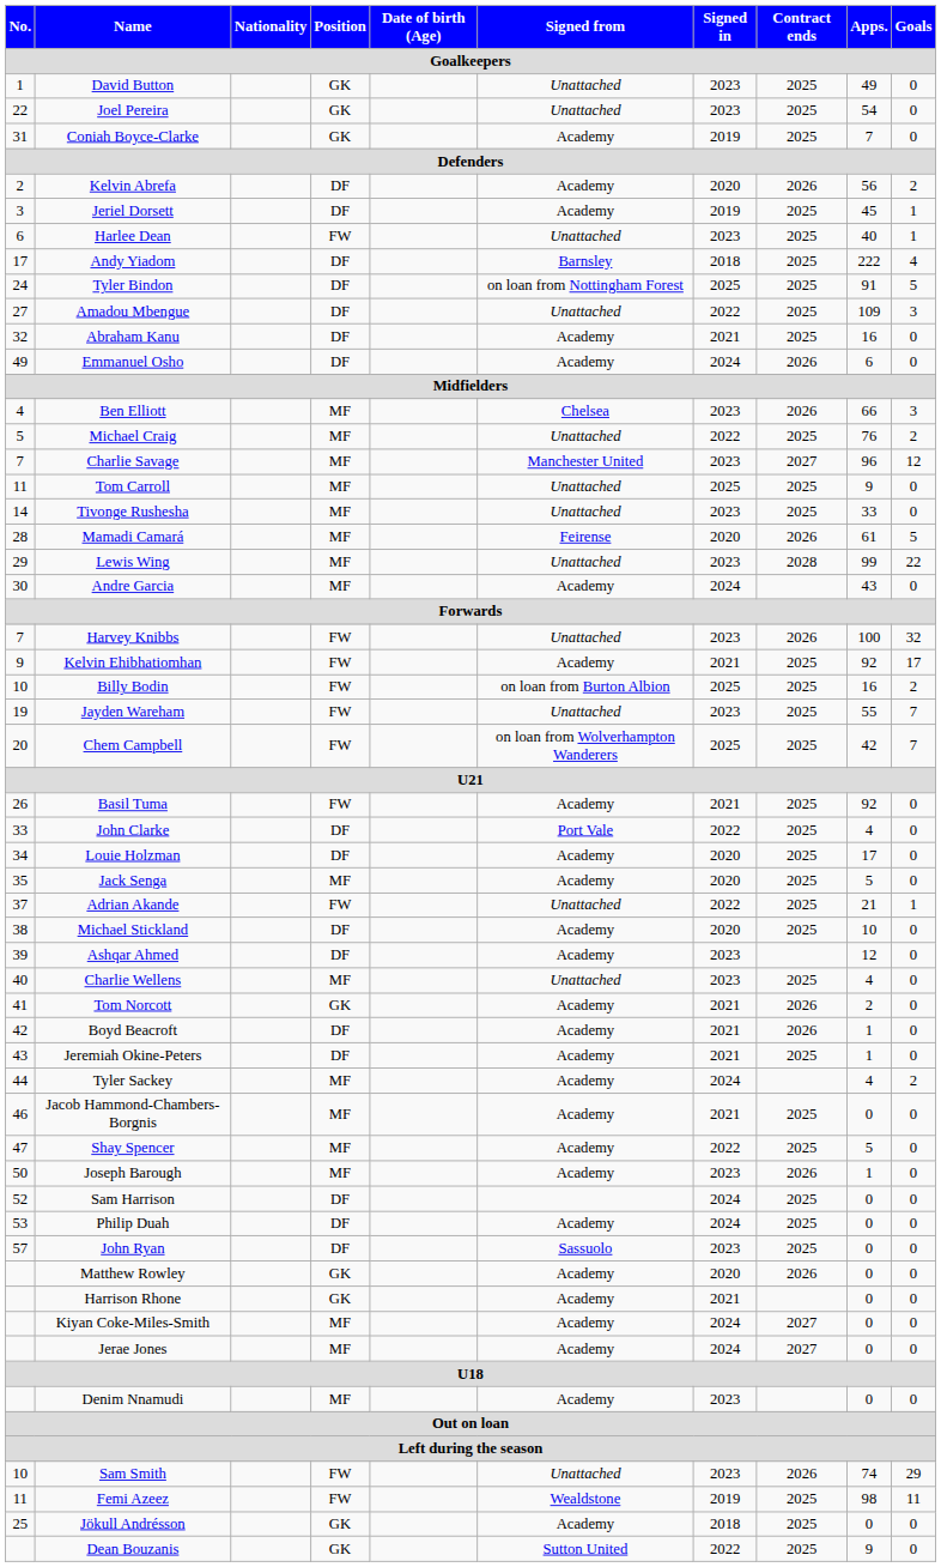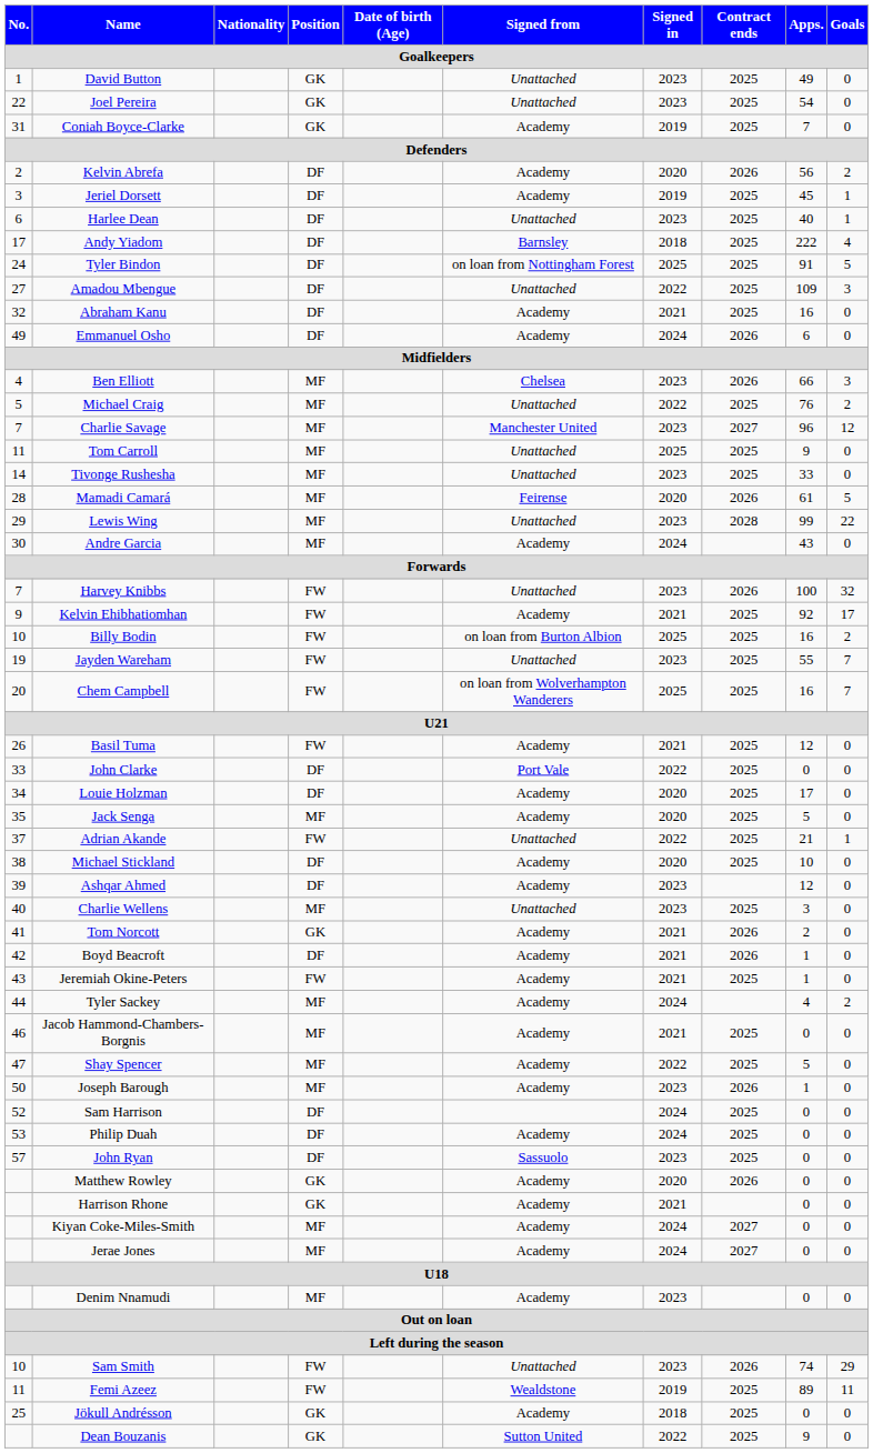 <table class="wikitable"  style="text-align:center; font-size:90%; width:100%;">
 <tr>
 <th style="background:#00f; color:white; text-align:center;">No.</th>
 <th style="background:#00f; color:white; text-align:center;">Name</th>
 <th style="background:#00f; color:white; text-align:center;">Nationality</th>
 <th style="background:#00f; color:white; text-align:center;">Position</th>
 <th style="background:#00f; color:white; text-align:center;">Date of birth (Age)</th>
 <th style="background:#00f; color:white; text-align:center;">Signed from</th>
 <th style="background:#00f; color:white; text-align:center;">Signed in</th>
 <th style="background:#00f; color:white; text-align:center;">Contract ends</th>
 <th style="background:#00f; color:white; text-align:center;">Apps.</th>
 <th style="background:#00f; color:white; text-align:center;">Goals</th>
 </tr>
 <tr>
 <th colspan="11"  style="background:#dcdcdc; text-align:center;">Goalkeepers</th>
 </tr>
 <tr>
 <td>1</td>
 <td><a href='#'>David Button</a></td>
 <td></td>
 <td>GK</td>
 <td></td>
 <td><em>Unattached</em></td>
 <td>2023</td>
 <td>2025</td>
 <td>49</td>
 <td>0</td>
 </tr>
 <tr>
 <td>22</td>
 <td><a href='#'>Joel Pereira</a></td>
 <td></td>
 <td>GK</td>
 <td></td>
 <td><em>Unattached</em></td>
 <td>2023</td>
 <td>2025</td>
 <td>54</td>
 <td>0</td>
 </tr>
 <tr>
 <td>31</td>
 <td><a href='#'>Coniah Boyce-Clarke</a></td>
 <td></td>
 <td>GK</td>
 <td></td>
 <td>Academy</td>
 <td>2019</td>
 <td>2025</td>
 <td>7</td>
 <td>0</td>
 </tr>
 <tr>
 <th colspan="11"  style="background:#dcdcdc; text-align:center;">Defenders</th>
 </tr>
 <tr>
 <td>2</td>
 <td><a href='#'>Kelvin Abrefa</a></td>
 <td></td>
 <td>DF</td>
 <td></td>
 <td>Academy</td>
 <td>2020</td>
 <td>2026</td>
 <td>56</td>
 <td>2</td>
 </tr>
 <tr>
 <td>3</td>
 <td><a href='#'>Jeriel Dorsett</a></td>
 <td></td>
 <td>DF</td>
 <td></td>
 <td>Academy</td>
 <td>2019</td>
 <td>2025</td>
 <td>45</td>
 <td>1</td>
 </tr>
 <tr>
 <td>6</td>
 <td><a href='#'>Harlee Dean</a></td>
 <td></td>
-<td>FW</td>
+<td>DF</td>
 <td></td>
 <td><em>Unattached</em></td>
 <td>2023</td>
 <td>2025</td>
 <td>40</td>
 <td>1</td>
 </tr>
 <tr>
 <td>17</td>
 <td><a href='#'>Andy Yiadom</a></td>
 <td></td>
 <td>DF</td>
 <td></td>
 <td><a href='#'>Barnsley</a></td>
 <td>2018</td>
 <td>2025</td>
 <td>222</td>
 <td>4</td>
 </tr>
 <tr>
 <td>24</td>
 <td><a href='#'>Tyler Bindon</a></td>
 <td></td>
 <td>DF</td>
 <td></td>
 <td>on loan from <a href='#'>Nottingham Forest</a></td>
 <td>2025</td>
 <td>2025</td>
 <td>91</td>
 <td>5</td>
 </tr>
 <tr>
 <td>27</td>
 <td><a href='#'>Amadou Mbengue</a></td>
 <td></td>
 <td>DF</td>
 <td></td>
 <td><em>Unattached</em></td>
 <td>2022</td>
 <td>2025</td>
 <td>109</td>
 <td>3</td>
 </tr>
 <tr>
 <td>32</td>
 <td><a href='#'>Abraham Kanu</a></td>
 <td></td>
 <td>DF</td>
 <td></td>
 <td>Academy</td>
 <td>2021</td>
 <td>2025</td>
 <td>16</td>
 <td>0</td>
 </tr>
 <tr>
 <td>49</td>
 <td><a href='#'>Emmanuel Osho</a></td>
 <td></td>
 <td>DF</td>
 <td></td>
 <td>Academy</td>
 <td>2024</td>
 <td>2026</td>
 <td>6</td>
 <td>0</td>
 </tr>
 <tr>
 <th colspan="11"  style="background:#dcdcdc; text-align:center;">Midfielders</th>
 </tr>
 <tr>
 <td>4</td>
 <td><a href='#'>Ben Elliott</a></td>
 <td></td>
 <td>MF</td>
 <td></td>
 <td><a href='#'>Chelsea</a></td>
 <td>2023</td>
 <td>2026</td>
 <td>66</td>
 <td>3</td>
 </tr>
 <tr>
 <td>5</td>
 <td><a href='#'>Michael Craig</a></td>
 <td></td>
 <td>MF</td>
 <td></td>
 <td><em>Unattached</em></td>
 <td>2022</td>
 <td>2025</td>
 <td>76</td>
 <td>2</td>
 </tr>
 <tr>
 <td>7</td>
 <td><a href='#'>Charlie Savage</a></td>
 <td></td>
 <td>MF</td>
 <td></td>
 <td><a href='#'>Manchester United</a></td>
 <td>2023</td>
 <td>2027</td>
 <td>96</td>
 <td>12</td>
 </tr>
 <tr>
 <td>11</td>
 <td><a href='#'>Tom Carroll</a></td>
 <td></td>
 <td>MF</td>
 <td></td>
 <td><em>Unattached</em></td>
 <td>2025</td>
 <td>2025</td>
 <td>9</td>
 <td>0</td>
 </tr>
 <tr>
 <td>14</td>
 <td><a href='#'>Tivonge Rushesha</a></td>
 <td></td>
 <td>MF</td>
 <td></td>
 <td><em>Unattached</em></td>
 <td>2023</td>
 <td>2025</td>
 <td>33</td>
 <td>0</td>
 </tr>
 <tr>
 <td>28</td>
 <td><a href='#'>Mamadi Camará</a></td>
 <td></td>
 <td>MF</td>
 <td></td>
 <td><a href='#'>Feirense</a></td>
 <td>2020</td>
 <td>2026</td>
 <td>61</td>
 <td>5</td>
 </tr>
 <tr>
 <td>29</td>
 <td><a href='#'>Lewis Wing</a></td>
 <td></td>
 <td>MF</td>
 <td></td>
 <td><em>Unattached</em></td>
 <td>2023</td>
 <td>2028</td>
 <td>99</td>
 <td>22</td>
 </tr>
 <tr>
 <td>30</td>
 <td><a href='#'>Andre Garcia</a></td>
 <td></td>
 <td>MF</td>
 <td></td>
 <td>Academy</td>
 <td>2024</td>
 <td></td>
 <td>43</td>
 <td>0</td>
 </tr>
 <tr>
 <th colspan="11"  style="background:#dcdcdc; text-align:center;">Forwards</th>
 </tr>
 <tr>
 <td>7</td>
 <td><a href='#'>Harvey Knibbs</a></td>
 <td></td>
 <td>FW</td>
 <td></td>
 <td><em>Unattached</em></td>
 <td>2023</td>
 <td>2026</td>
 <td>100</td>
 <td>32</td>
 </tr>
 <tr>
 <td>9</td>
 <td><a href='#'>Kelvin Ehibhatiomhan</a></td>
 <td></td>
 <td>FW</td>
 <td></td>
 <td>Academy</td>
 <td>2021</td>
 <td>2025</td>
 <td>92</td>
 <td>17</td>
 </tr>
 <tr>
 <td>10</td>
 <td><a href='#'>Billy Bodin</a></td>
 <td></td>
 <td>FW</td>
 <td></td>
 <td>on loan from <a href='#'>Burton Albion</a></td>
 <td>2025</td>
 <td>2025</td>
 <td>16</td>
 <td>2</td>
 </tr>
 <tr>
 <td>19</td>
 <td><a href='#'>Jayden Wareham</a></td>
 <td></td>
 <td>FW</td>
 <td></td>
 <td><em>Unattached</em></td>
 <td>2023</td>
 <td>2025</td>
 <td>55</td>
 <td>7</td>
 </tr>
 <tr>
 <td>20</td>
 <td><a href='#'>Chem Campbell</a></td>
 <td></td>
 <td>FW</td>
 <td></td>
 <td>on loan from <a href='#'>Wolverhampton Wanderers</a></td>
 <td>2025</td>
 <td>2025</td>
-<td>42</td>
+<td>16</td>
 <td>7</td>
 </tr>
 <tr>
 <th colspan="11"  style="background:#dcdcdc; text-align:center;">U21</th>
 </tr>
 <tr>
 <td>26</td>
 <td><a href='#'>Basil Tuma</a></td>
 <td></td>
 <td>FW</td>
 <td></td>
 <td>Academy</td>
 <td>2021</td>
 <td>2025</td>
-<td>92</td>
+<td>12</td>
 <td>0</td>
 </tr>
 <tr>
 <td>33</td>
 <td><a href='#'>John Clarke</a></td>
 <td></td>
 <td>DF</td>
 <td></td>
 <td><a href='#'>Port Vale</a></td>
 <td>2022</td>
 <td>2025</td>
-<td>4</td>
+<td>0</td>
 <td>0</td>
 </tr>
 <tr>
 <td>34</td>
 <td><a href='#'>Louie Holzman</a></td>
 <td></td>
 <td>DF</td>
 <td></td>
 <td>Academy</td>
 <td>2020</td>
 <td>2025</td>
 <td>17</td>
 <td>0</td>
 </tr>
 <tr>
 <td>35</td>
 <td><a href='#'>Jack Senga</a></td>
 <td></td>
 <td>MF</td>
 <td></td>
 <td>Academy</td>
 <td>2020</td>
 <td>2025</td>
 <td>5</td>
 <td>0</td>
 </tr>
 <tr>
 <td>37</td>
 <td><a href='#'>Adrian Akande</a></td>
 <td></td>
 <td>FW</td>
 <td></td>
 <td><em>Unattached</em></td>
 <td>2022</td>
 <td>2025</td>
 <td>21</td>
 <td>1</td>
 </tr>
 <tr>
 <td>38</td>
 <td><a href='#'>Michael Stickland</a></td>
 <td></td>
 <td>DF</td>
 <td></td>
 <td>Academy</td>
 <td>2020</td>
 <td>2025</td>
 <td>10</td>
 <td>0</td>
 </tr>
 <tr>
 <td>39</td>
 <td><a href='#'>Ashqar Ahmed</a></td>
 <td></td>
 <td>DF</td>
 <td></td>
 <td>Academy</td>
 <td>2023</td>
 <td></td>
 <td>12</td>
 <td>0</td>
 </tr>
 <tr>
 <td>40</td>
 <td><a href='#'>Charlie Wellens</a></td>
 <td></td>
 <td>MF</td>
 <td></td>
 <td><em>Unattached</em></td>
 <td>2023</td>
 <td>2025</td>
-<td>4</td>
+<td>3</td>
 <td>0</td>
 </tr>
 <tr>
 <td>41</td>
 <td><a href='#'>Tom Norcott</a></td>
 <td></td>
 <td>GK</td>
 <td></td>
 <td>Academy</td>
 <td>2021</td>
 <td>2026</td>
 <td>2</td>
 <td>0</td>
 </tr>
 <tr>
 <td>42</td>
 <td>Boyd Beacroft</td>
 <td></td>
 <td>DF</td>
 <td></td>
 <td>Academy</td>
 <td>2021</td>
 <td>2026</td>
 <td>1</td>
 <td>0</td>
 </tr>
 <tr>
 <td>43</td>
 <td>Jeremiah Okine-Peters</td>
 <td></td>
-<td>DF</td>
+<td>FW</td>
 <td></td>
 <td>Academy</td>
 <td>2021</td>
 <td>2025</td>
 <td>1</td>
 <td>0</td>
 </tr>
 <tr>
 <td>44</td>
 <td>Tyler Sackey</td>
 <td></td>
 <td>MF</td>
 <td></td>
 <td>Academy</td>
 <td>2024</td>
 <td></td>
 <td>4</td>
 <td>2</td>
 </tr>
 <tr>
 <td>46</td>
 <td>Jacob Hammond-Chambers-Borgnis</td>
 <td></td>
 <td>MF</td>
 <td></td>
 <td>Academy</td>
 <td>2021</td>
 <td>2025</td>
 <td>0</td>
 <td>0</td>
 </tr>
 <tr>
 <td>47</td>
 <td><a href='#'>Shay Spencer</a></td>
 <td></td>
 <td>MF</td>
 <td></td>
 <td>Academy</td>
 <td>2022</td>
 <td>2025</td>
 <td>5</td>
 <td>0</td>
 </tr>
 <tr>
 <td>50</td>
 <td>Joseph Barough</td>
 <td></td>
 <td>MF</td>
 <td></td>
 <td>Academy</td>
 <td>2023</td>
 <td>2026</td>
 <td>1</td>
 <td>0</td>
 </tr>
 <tr>
 <td>52</td>
 <td>Sam Harrison</td>
 <td></td>
 <td>DF</td>
 <td></td>
 <td></td>
 <td>2024</td>
 <td>2025</td>
 <td>0</td>
 <td>0</td>
 </tr>
 <tr>
 <td>53</td>
 <td>Philip Duah</td>
 <td></td>
 <td>DF</td>
 <td></td>
 <td>Academy</td>
 <td>2024</td>
 <td>2025</td>
 <td>0</td>
 <td>0</td>
 </tr>
 <tr>
 <td>57</td>
 <td><a href='#'>John Ryan</a></td>
 <td></td>
 <td>DF</td>
 <td></td>
 <td><a href='#'>Sassuolo</a></td>
 <td>2023</td>
 <td>2025</td>
 <td>0</td>
 <td>0</td>
 </tr>
 <tr>
 <td></td>
 <td>Matthew Rowley</td>
 <td></td>
 <td>GK</td>
 <td></td>
 <td>Academy</td>
 <td>2020</td>
 <td>2026</td>
 <td>0</td>
 <td>0</td>
 </tr>
 <tr>
 <td></td>
 <td>Harrison Rhone</td>
 <td></td>
 <td>GK</td>
 <td></td>
 <td>Academy</td>
 <td>2021</td>
 <td></td>
 <td>0</td>
 <td>0</td>
 </tr>
 <tr>
 <td></td>
 <td>Kiyan Coke-Miles-Smith</td>
 <td></td>
 <td>MF</td>
 <td></td>
 <td>Academy</td>
 <td>2024</td>
 <td>2027</td>
 <td>0</td>
 <td>0</td>
 </tr>
 <tr>
 <td></td>
 <td>Jerae Jones</td>
 <td></td>
 <td>MF</td>
 <td></td>
 <td>Academy</td>
 <td>2024</td>
 <td>2027</td>
 <td>0</td>
 <td>0</td>
 </tr>
 <tr>
 <th colspan="11"  style="background:#dcdcdc; text-align:center;">U18</th>
 </tr>
 <tr>
 <td></td>
 <td>Denim Nnamudi</td>
 <td></td>
 <td>MF</td>
 <td></td>
 <td>Academy</td>
 <td>2023</td>
 <td></td>
 <td>0</td>
 <td>0</td>
 </tr>
 <tr>
 <th colspan="11"  style="background:#dcdcdc; text-align:center;">Out on loan</th>
 </tr>
 <tr>
 <th colspan="11"  style="background:#dcdcdc; text-align:center;">Left during the season</th>
 </tr>
 <tr>
 <td>10</td>
 <td><a href='#'>Sam Smith</a></td>
 <td></td>
 <td>FW</td>
 <td></td>
 <td><em>Unattached</em></td>
 <td>2023</td>
 <td>2026</td>
 <td>74</td>
 <td>29</td>
 </tr>
 <tr>
 <td>11</td>
 <td><a href='#'>Femi Azeez</a></td>
 <td></td>
 <td>FW</td>
 <td></td>
 <td><a href='#'>Wealdstone</a></td>
 <td>2019</td>
 <td>2025</td>
-<td>98</td>
+<td>89</td>
 <td>11</td>
 </tr>
 <tr>
 <td>25</td>
 <td><a href='#'>Jökull Andrésson</a></td>
 <td></td>
 <td>GK</td>
 <td></td>
 <td>Academy</td>
 <td>2018</td>
 <td>2025</td>
 <td>0</td>
 <td>0</td>
 </tr>
 <tr>
 <td></td>
 <td><a href='#'>Dean Bouzanis</a></td>
 <td></td>
 <td>GK</td>
 <td></td>
 <td><a href='#'>Sutton United</a></td>
 <td>2022</td>
 <td>2025</td>
 <td>9</td>
 <td>0</td>
 </tr>
 </table>
